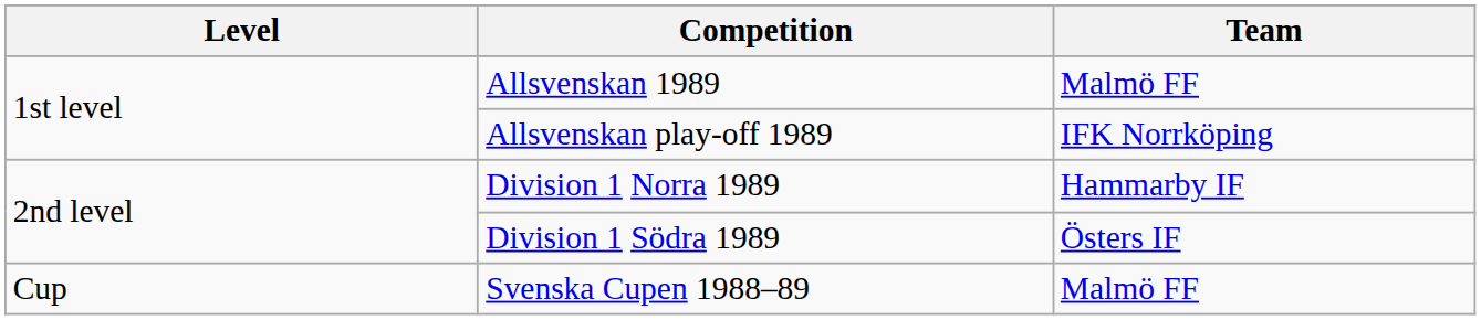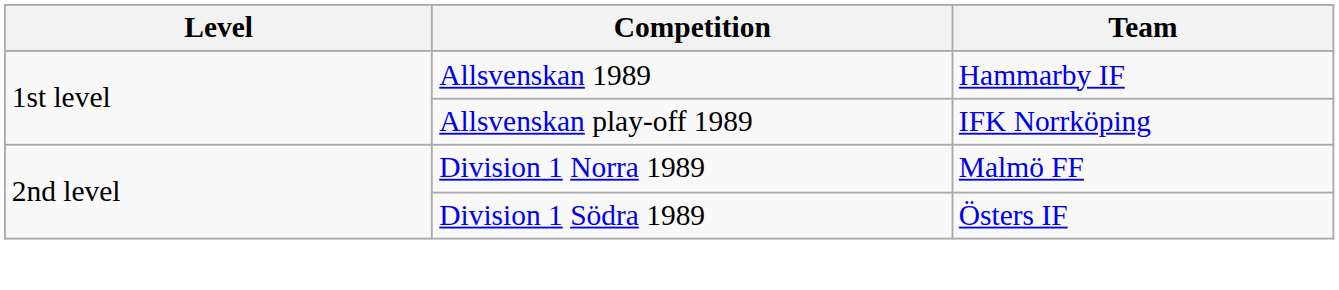 <table class="wikitable" style="text-align: left">
 <tr>
 <th style="width: 225px;">Level</th>
 <th style="width: 275px;">Competition</th>
 <th style="width: 200px;">Team</th>
 </tr>
 <tr>
 <td rowspan=2>1st level</td>
 <td><a href='#'>Allsvenskan</a> 1989</td>
-<td><a href='#'>Malmö FF</a></td>
+<td><a href='#'>Hammarby IF</a></td>
 </tr>
 <tr>
 <td><a href='#'>Allsvenskan</a> play-off 1989</td>
 <td><a href='#'>IFK Norrköping</a></td>
 </tr>
 <tr>
 <td rowspan=2>2nd level</td>
 <td><a href='#'>Division 1</a> <a href='#'>Norra</a> 1989</td>
-<td><a href='#'>Hammarby IF</a></td>
+<td><a href='#'>Malmö FF</a></td>
 </tr>
 <tr>
 <td><a href='#'>Division 1</a> <a href='#'>Södra</a> 1989</td>
 <td><a href='#'>Östers IF</a></td>
 </tr>
-<tr>
-<td>Cup</td>
-<td><a href='#'>Svenska Cupen</a> 1988–89</td>
-<td><a href='#'>Malmö FF</a></td>
-</tr>
 </table>
